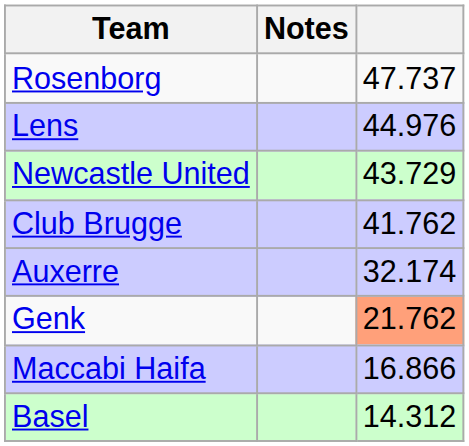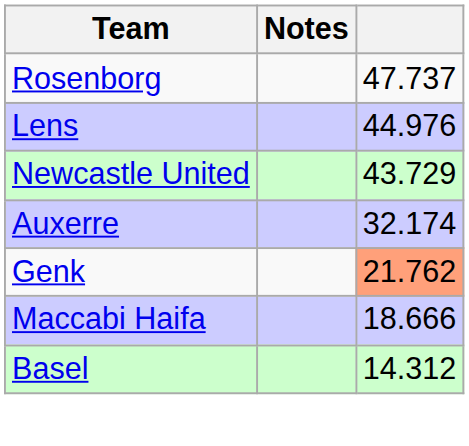 <table class="wikitable" style="float:left; margin-right:1em">
 <tr>
 <th>Team</th>
 <th>Notes</th>
 <th></th>
 </tr>
 <tr>
 <td> <a href='#'>Rosenborg</a></td>
 <td></td>
 <td align=right>47.737</td>
 </tr>
 <tr bgcolor=#ccccff>
 <td> <a href='#'>Lens</a></td>
 <td></td>
 <td align=right>44.976</td>
 </tr>
 <tr bgcolor=#ccffcc>
 <td> <a href='#'>Newcastle United</a></td>
 <td></td>
 <td align=right>43.729</td>
 </tr>
 <tr bgcolor=#ccccff>
-<td> <a href='#'>Club Brugge</a></td>
-<td></td>
-<td align=right>41.762</td>
-</tr>
-<tr bgcolor=#ccccff>
 <td> <a href='#'>Auxerre</a></td>
 <td></td>
 <td align=right>32.174</td>
 </tr>
 <tr>
 <td> <a href='#'>Genk</a></td>
 <td></td>
 <td align=right style="background: lightsalmon;">21.762</td>
 </tr>
 <tr bgcolor=#ccccff>
 <td> <a href='#'>Maccabi Haifa</a></td>
 <td></td>
-<td align=right>16.866</td>
+<td align=right>18.666</td>
 </tr>
 <tr bgcolor=#ccffcc>
 <td> <a href='#'>Basel</a></td>
 <td></td>
 <td align=right>14.312</td>
 </tr>
 </table>
